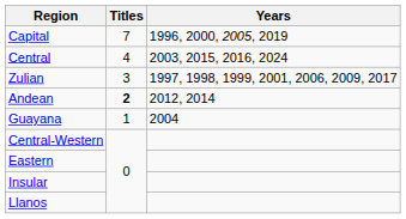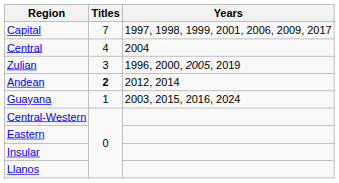 <table class="wikitable sortable" style="font-size: 95%;">
 <tr>
 <th>Region</th>
 <th>Titles</th>
 <th>Years</th>
 </tr>
 <tr>
 <td><a href='#'>Capital</a></td>
 <td style="text-align:center;">7</td>
-<td>1996, 2000, <em>2005</em>, 2019</td>
+<td>1997, 1998, 1999, 2001, 2006, 2009, 2017</td>
 </tr>
 <tr>
 <td><a href='#'>Central</a></td>
 <td style="text-align:center;">4</td>
-<td>2003, 2015, 2016, 2024</td>
+<td>2004</td>
 </tr>
 <tr>
 <td><a href='#'>Zulian</a></td>
 <td style="text-align:center;">3</td>
-<td>1997, 1998, 1999, 2001, 2006, 2009, 2017</td>
+<td>1996, 2000, <em>2005</em>, 2019</td>
 </tr>
 <tr>
 <td><a href='#'>Andean</a></td>
 <td style="text-align:center;"><strong>2</strong></td>
 <td>2012, 2014</td>
 </tr>
 <tr>
 <td><a href='#'>Guayana</a></td>
 <td style="text-align:center;">1</td>
-<td>2004</td>
+<td>2003, 2015, 2016, 2024</td>
 </tr>
 <tr>
 <td><a href='#'>Central-Western</a></td>
 <td rowspan="4" style="text-align:center;">0</td>
 <td></td>
 </tr>
 <tr>
 <td><a href='#'>Eastern</a></td>
 <td></td>
 </tr>
 <tr>
 <td><a href='#'>Insular</a></td>
 <td></td>
 </tr>
 <tr>
 <td><a href='#'>Llanos</a></td>
 <td></td>
 </tr>
 </table>
